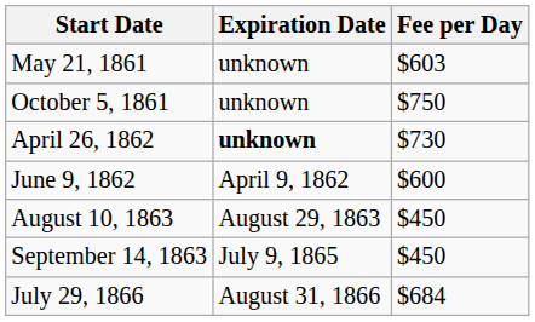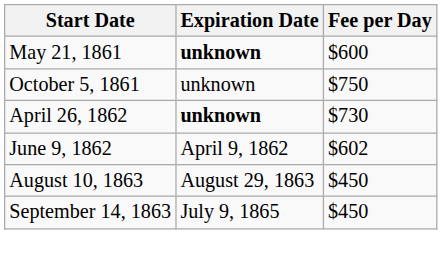 <table class="wikitable">
 <tr>
 <th>Start Date</th>
 <th>Expiration Date</th>
 <th>Fee per Day</th>
 </tr>
 <tr>
 <td>May 21, 1861</td>
-<td>unknown</td>
-<td>$603</td>
+<td><strong>unknown</strong></td>
+<td>$600</td>
 </tr>
 <tr>
 <td>October 5, 1861</td>
 <td>unknown</td>
 <td>$750</td>
 </tr>
 <tr>
 <td>April 26, 1862</td>
 <td><strong>unknown</strong></td>
 <td>$730</td>
 </tr>
 <tr>
 <td>June 9, 1862</td>
 <td>April 9, 1862</td>
-<td>$600</td>
+<td>$602</td>
 </tr>
 <tr>
 <td>August 10, 1863</td>
 <td>August 29, 1863</td>
 <td>$450</td>
 </tr>
 <tr>
 <td>September 14, 1863</td>
 <td>July 9, 1865</td>
 <td>$450</td>
 </tr>
-<tr>
-<td>July 29, 1866</td>
-<td>August 31, 1866</td>
-<td>$684</td>
-</tr>
 </table>
